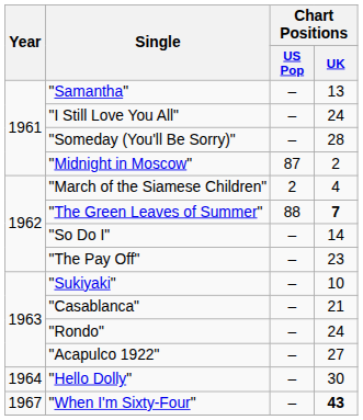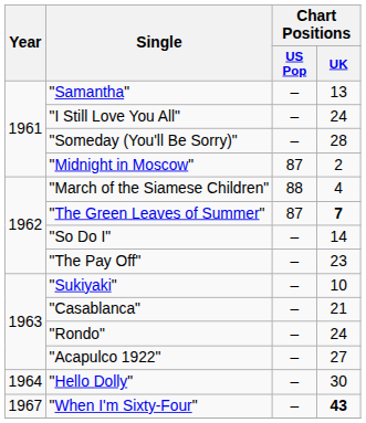 <table class="wikitable" style="text-align:center;">
 <tr>
 <th rowspan="2">Year</th>
 <th rowspan="2">Single</th>
 <th colspan="2">Chart Positions</th>
 </tr>
 <tr style="font-size:smaller;">
 <th width="40"><a href='#'>US Pop</a></th>
 <th width="40"><a href='#'>UK</a></th>
 </tr>
 <tr>
 <td rowspan="4">1961</td>
 <td align="left">"<a href='#'>Samantha</a>"</td>
 <td>–</td>
 <td>13</td>
 </tr>
 <tr>
 <td align="left">"I Still Love You All"</td>
 <td>–</td>
 <td>24</td>
 </tr>
 <tr>
 <td align="left">"Someday (You'll Be Sorry)"</td>
 <td>–</td>
 <td>28</td>
 </tr>
 <tr>
 <td align="left">"<a href='#'>Midnight in Moscow</a>"</td>
 <td>87</td>
 <td>2</td>
 </tr>
 <tr>
 <td rowspan="4">1962</td>
 <td align="left">"March of the Siamese Children"</td>
-<td>2</td>
+<td>88</td>
 <td>4</td>
 </tr>
 <tr>
 <td align="left">"<a href='#'>The Green Leaves of Summer</a>"</td>
-<td>88</td>
+<td>87</td>
 <td><strong>7</strong></td>
 </tr>
 <tr>
 <td align="left">"So Do I"</td>
 <td>–</td>
 <td>14</td>
 </tr>
 <tr>
 <td align="left">"The Pay Off"</td>
 <td>–</td>
 <td>23</td>
 </tr>
 <tr>
 <td rowspan="4">1963</td>
 <td align="left">"<a href='#'>Sukiyaki</a>"</td>
 <td>–</td>
 <td>10</td>
 </tr>
 <tr>
 <td align="left">"Casablanca"</td>
 <td>–</td>
 <td>21</td>
 </tr>
 <tr>
 <td align="left">"Rondo"</td>
 <td>–</td>
 <td>24</td>
 </tr>
 <tr>
 <td align="left">"Acapulco 1922"</td>
 <td>–</td>
 <td>27</td>
 </tr>
 <tr>
 <td rowspan="1">1964</td>
 <td align="left">"<a href='#'>Hello Dolly</a>"</td>
 <td>–</td>
 <td>30</td>
 </tr>
 <tr>
 <td rowspan="1">1967</td>
 <td align="left">"<a href='#'>When I'm Sixty-Four</a>"</td>
 <td>–</td>
 <td><strong>43</strong></td>
 </tr>
 <tr>
 </tr>
 </table>
